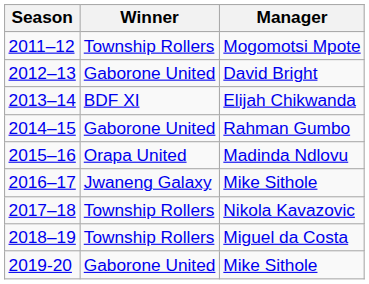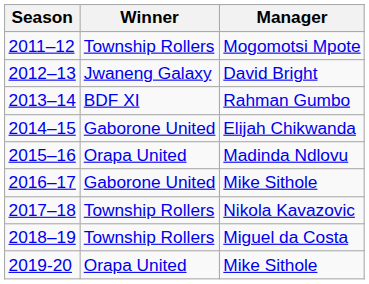 <table class="wikitable sortable">
 <tr>
 <th>Season</th>
 <th>Winner</th>
 <th>Manager</th>
 </tr>
 <tr>
 <td><a href='#'>2011–12</a></td>
 <td><a href='#'>Township Rollers</a></td>
 <td> <a href='#'>Mogomotsi Mpote</a></td>
 </tr>
 <tr>
 <td><a href='#'>2012–13</a></td>
-<td><a href='#'>Gaborone United</a></td>
+<td><a href='#'>Jwaneng Galaxy</a></td>
 <td> <a href='#'>David Bright</a></td>
 </tr>
 <tr>
 <td><a href='#'>2013–14</a></td>
 <td><a href='#'>BDF XI</a></td>
-<td> <a href='#'>Elijah Chikwanda</a></td>
+<td> <a href='#'>Rahman Gumbo</a></td>
 </tr>
 <tr>
 <td><a href='#'>2014–15</a></td>
 <td><a href='#'>Gaborone United</a></td>
-<td> <a href='#'>Rahman Gumbo</a></td>
+<td> <a href='#'>Elijah Chikwanda</a></td>
 </tr>
 <tr>
 <td><a href='#'>2015–16</a></td>
 <td><a href='#'>Orapa United</a></td>
 <td> <a href='#'>Madinda Ndlovu</a></td>
 </tr>
 <tr>
 <td><a href='#'>2016–17</a></td>
-<td><a href='#'>Jwaneng Galaxy</a></td>
+<td><a href='#'>Gaborone United</a></td>
 <td> <a href='#'>Mike Sithole</a></td>
 </tr>
 <tr>
 <td><a href='#'>2017–18</a></td>
 <td><a href='#'>Township Rollers</a></td>
 <td> <a href='#'>Nikola Kavazovic</a></td>
 </tr>
 <tr>
 <td><a href='#'>2018–19</a></td>
 <td><a href='#'>Township Rollers</a></td>
 <td> <a href='#'>Miguel da Costa</a></td>
 </tr>
 <tr>
 <td><a href='#'>2019-20</a></td>
-<td><a href='#'>Gaborone United</a></td>
+<td><a href='#'>Orapa United</a></td>
 <td> <a href='#'>Mike Sithole</a></td>
 </tr>
 </table>
